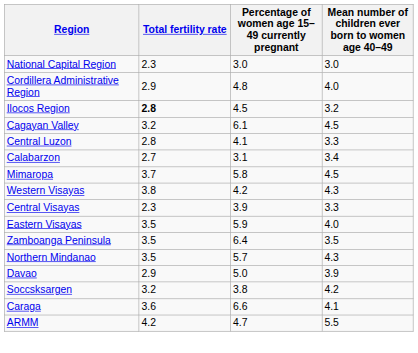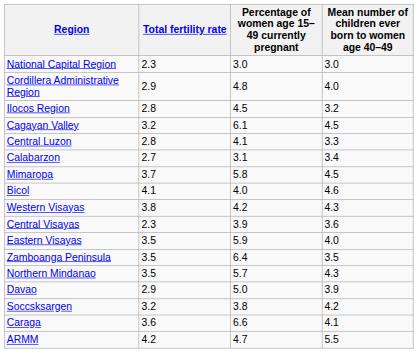 <table class="wikitable sortable">
 <tr>
 <th style="width:150pt;"><a href='#'>Region</a></th>
 <th style="width:100pt;"><a href='#'>Total fertility rate</a></th>
 <th style="width:100pt;">Percentage of women age 15–49 currently pregnant</th>
 <th style="width:100pt;">Mean number of children ever born to women age 40–49</th>
 </tr>
 <tr>
 <td><a href='#'>National Capital Region</a></td>
 <td>2.3</td>
 <td>3.0</td>
 <td>3.0</td>
 </tr>
 <tr>
 <td><a href='#'>Cordillera Administrative Region</a></td>
 <td>2.9</td>
 <td>4.8</td>
 <td>4.0</td>
 </tr>
 <tr>
 <td><a href='#'>Ilocos Region</a></td>
-<td><strong>2.8</strong></td>
+<td>2.8</td>
 <td>4.5</td>
 <td>3.2</td>
 </tr>
 <tr>
 <td><a href='#'>Cagayan Valley</a></td>
 <td>3.2</td>
 <td>6.1</td>
 <td>4.5</td>
 </tr>
 <tr>
 <td><a href='#'>Central Luzon</a></td>
 <td>2.8</td>
 <td>4.1</td>
 <td>3.3</td>
 </tr>
 <tr>
 <td><a href='#'>Calabarzon</a></td>
 <td>2.7</td>
 <td>3.1</td>
 <td>3.4</td>
 </tr>
 <tr>
 <td><a href='#'>Mimaropa</a></td>
 <td>3.7</td>
 <td>5.8</td>
 <td>4.5</td>
 </tr>
 <tr>
+<td><a href='#'>Bicol</a></td>
+<td>4.1</td>
+<td>4.0</td>
+<td>4.6</td>
+</tr>
+<tr>
 <td><a href='#'>Western Visayas</a></td>
 <td>3.8</td>
 <td>4.2</td>
 <td>4.3</td>
 </tr>
 <tr>
 <td><a href='#'>Central Visayas</a></td>
 <td>2.3</td>
 <td>3.9</td>
-<td>3.3</td>
+<td>3.6</td>
 </tr>
 <tr>
 <td><a href='#'>Eastern Visayas</a></td>
 <td>3.5</td>
 <td>5.9</td>
 <td>4.0</td>
 </tr>
 <tr>
 <td><a href='#'>Zamboanga Peninsula</a></td>
 <td>3.5</td>
 <td>6.4</td>
 <td>3.5</td>
 </tr>
 <tr>
 <td><a href='#'>Northern Mindanao</a></td>
 <td>3.5</td>
 <td>5.7</td>
 <td>4.3</td>
 </tr>
 <tr>
 <td><a href='#'>Davao</a></td>
 <td>2.9</td>
 <td>5.0</td>
 <td>3.9</td>
 </tr>
 <tr>
 <td><a href='#'>Soccsksargen</a></td>
 <td>3.2</td>
 <td>3.8</td>
 <td>4.2</td>
 </tr>
 <tr>
 <td><a href='#'>Caraga</a></td>
 <td>3.6</td>
 <td>6.6</td>
 <td>4.1</td>
 </tr>
 <tr>
 <td><a href='#'>ARMM</a></td>
 <td>4.2</td>
 <td>4.7</td>
 <td>5.5</td>
 </tr>
 </table>
